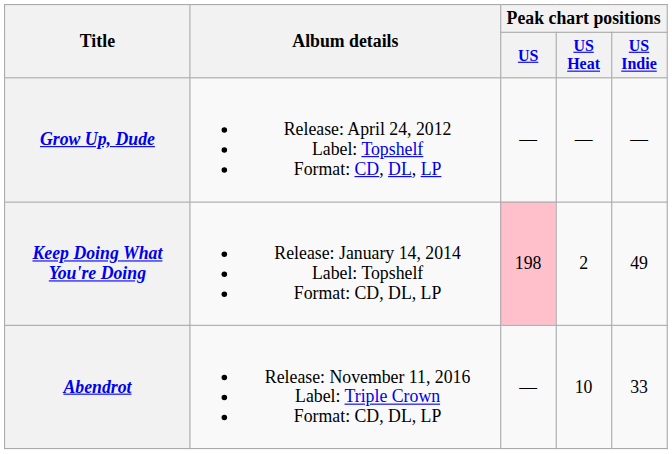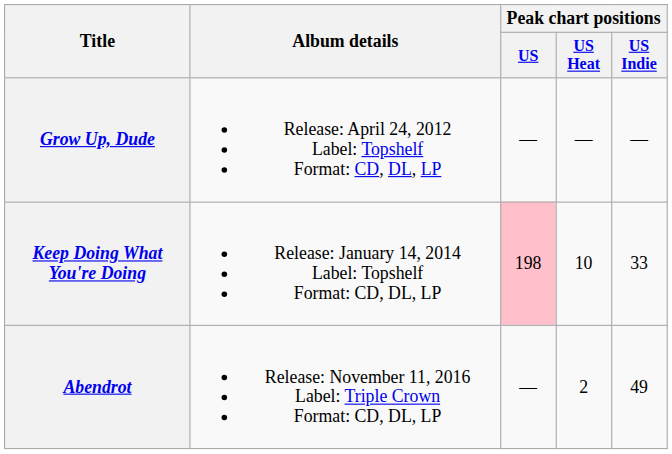 <table class="wikitable plainrowheaders" style="text-align:center;">
 <tr>
 <th scope="col" rowspan="2" style="width:10em;">Title</th>
 <th scope="col" rowspan="2" style="width:17em;">Album details</th>
 <th scope="col" colspan="3">Peak chart positions</th>
 </tr>
 <tr>
 <th scope="col" style="width:3em;font-size:90%;"><a href='#'>US</a><br></th>
 <th scope="col" style="width:3em;font-size:90%;"><a href='#'>US<br>Heat</a><br></th>
 <th scope="col" style="width:3em;font-size:90%;"><a href='#'>US<br>Indie</a><br></th>
 </tr>
 <tr>
 <th scope="row"><em><a href='#'>Grow Up, Dude</a></em></th>
 <td><br><ul><li>Release:  April 24, 2012</li><li>Label: <a href='#'>Topshelf</a></li><li>Format: <a href='#'>CD</a>, <a href='#'>DL</a>, <a href='#'>LP</a></li></ul></td>
 <td>—</td>
 <td>—</td>
 <td>—</td>
 </tr>
 <tr>
 <th scope="row"><em><a href='#'>Keep Doing What You're Doing</a></em></th>
 <td><br><ul><li>Release:  January 14, 2014</li><li>Label: Topshelf</li><li>Format: CD, DL, LP</li></ul></td>
 <td style="background: pink;">198</td>
-<td>2</td>
-<td>49</td>
+<td>10</td>
+<td>33</td>
 </tr>
 <tr>
 <th scope="row"><em><a href='#'>Abendrot</a></em></th>
 <td><br><ul><li>Release:  November 11, 2016</li><li>Label: <a href='#'>Triple Crown</a></li><li>Format: CD, DL, LP</li></ul></td>
 <td>—</td>
-<td>10</td>
-<td>33</td>
+<td>2</td>
+<td>49</td>
 </tr>
 </table>
